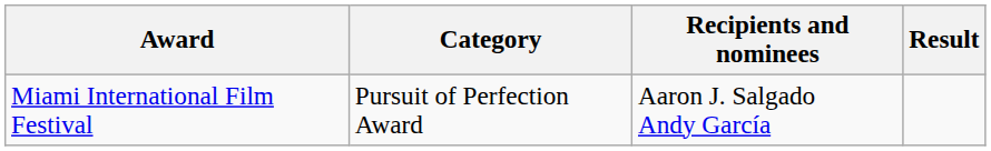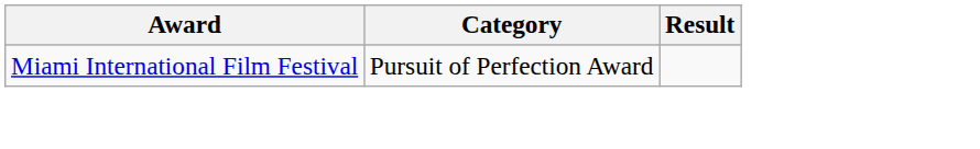 <table class="wikitable">
 <tr>
 <th>Award</th>
 <th>Category</th>
-<th>Recipients and nominees</th>
 <th>Result</th>
 </tr>
 <tr>
 <td rowspan="1"><a href='#'>Miami International Film Festival</a></td>
 <td>Pursuit of Perfection Award</td>
-<td>Aaron J. Salgado<br><a href='#'>Andy García</a></td>
 <td></td>
 </tr>
 </table>
